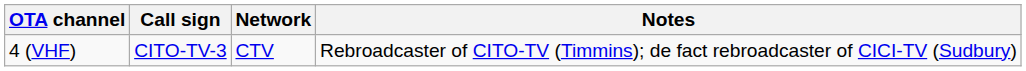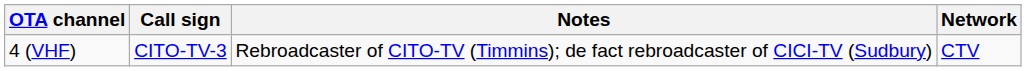 <table class="wikitable sortable">
 <tr>
 <th><a href='#'>OTA</a> channel</th>
 <th>Call sign</th>
+<th>Notes</th>
 <th>Network</th>
-<th>Notes</th>
 </tr>
 <tr>
 <td>4 (<a href='#'>VHF</a>)</td>
 <td><a href='#'>CITO-TV-3</a></td>
+<td>Rebroadcaster of <a href='#'>CITO-TV</a> (<a href='#'>Timmins</a>); de fact rebroadcaster of <a href='#'>CICI-TV</a> (<a href='#'>Sudbury</a>)</td>
 <td><a href='#'>CTV</a></td>
-<td>Rebroadcaster of <a href='#'>CITO-TV</a> (<a href='#'>Timmins</a>); de fact rebroadcaster of <a href='#'>CICI-TV</a> (<a href='#'>Sudbury</a>)</td>
 </tr>
 </table>
